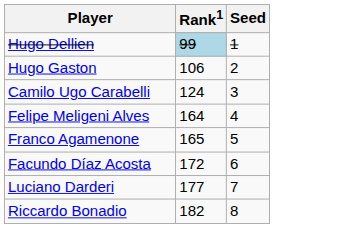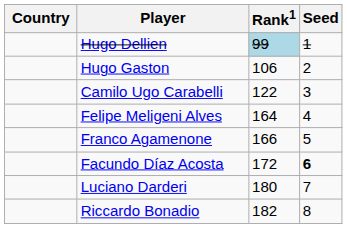 <table class="sortable wikitable">
 <tr>
+<th width="70">Country</th>
 <th width="175">Player</th>
 <th>Rank<sup>1</sup></th>
 <th>Seed</th>
 </tr>
 <tr>
+<td><s></s></td>
 <td><s><a href='#'>Hugo Dellien</a></s></td>
 <td style="background: lightblue;"><s>99</s></td>
 <td><s>1</s></td>
 </tr>
 <tr>
+<td></td>
 <td><a href='#'>Hugo Gaston</a></td>
 <td>106</td>
 <td>2</td>
 </tr>
 <tr>
+<td></td>
 <td><a href='#'>Camilo Ugo Carabelli</a></td>
-<td>124</td>
+<td>122</td>
 <td>3</td>
 </tr>
 <tr>
+<td></td>
 <td><a href='#'>Felipe Meligeni Alves</a></td>
 <td>164</td>
 <td>4</td>
 </tr>
 <tr>
+<td></td>
 <td><a href='#'>Franco Agamenone</a></td>
-<td>165</td>
+<td>166</td>
 <td>5</td>
 </tr>
 <tr>
+<td></td>
 <td><a href='#'>Facundo Díaz Acosta</a></td>
 <td>172</td>
-<td>6</td>
+<td><strong>6</strong></td>
 </tr>
 <tr>
+<td></td>
 <td><a href='#'>Luciano Darderi</a></td>
-<td>177</td>
+<td>180</td>
 <td>7</td>
 </tr>
 <tr>
+<td></td>
 <td><a href='#'>Riccardo Bonadio</a></td>
 <td>182</td>
 <td>8</td>
 </tr>
 </table>
